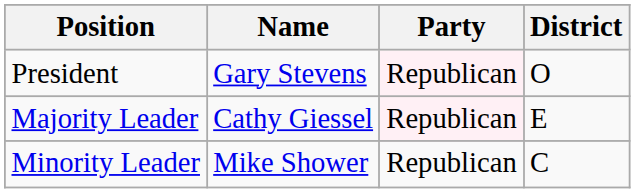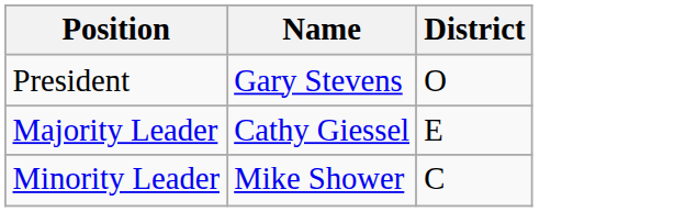 <table class="wikitable">
 <tr>
 <th>Position</th>
 <th>Name</th>
-<th>Party</th>
 <th>District</th>
 </tr>
 <tr>
 <td>President</td>
 <td><a href='#'>Gary Stevens</a></td>
-<td bgcolor=FFF0F5>Republican</td>
 <td>O</td>
 </tr>
 <tr>
 <td><a href='#'>Majority Leader</a></td>
 <td><a href='#'>Cathy Giessel</a></td>
-<td bgcolor=FFF0F5>Republican</td>
 <td>E</td>
 </tr>
 <tr>
 <td><a href='#'>Minority Leader</a></td>
 <td><a href='#'>Mike Shower</a></td>
-<td>Republican</td>
 <td>C</td>
 </tr>
 </table>
